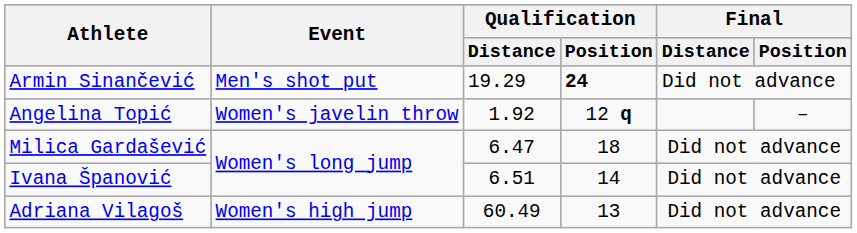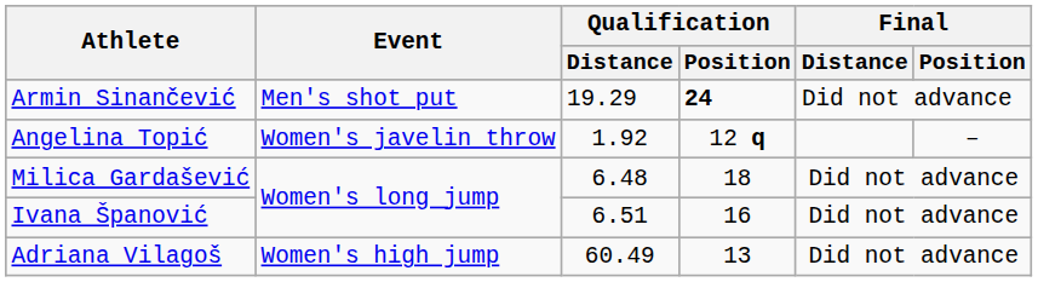 <table class=wikitable style="font-size:90%">
 <tr>
 <th rowspan="2">Athlete</th>
 <th rowspan="2">Event</th>
 <th colspan="2">Qualification</th>
 <th colspan="2">Final</th>
 </tr>
 <tr style="font-size:95%">
 <th>Distance</th>
 <th>Position</th>
 <th>Distance</th>
 <th>Position</th>
 </tr>
 <tr -align=center>
 <td align=left><a href='#'>Armin Sinančević</a></td>
 <td align=left><a href='#'>Men's shot put</a></td>
 <td>19.29</td>
 <td><strong>24</strong></td>
 <td colspan=2>Did not advance</td>
 </tr>
 <tr align=center>
 <td align=left><a href='#'>Angelina Topić</a></td>
 <td align=left><a href='#'>Women's javelin throw</a></td>
 <td>1.92</td>
 <td>12 <strong>q</strong></td>
 <td></td>
 <td>–</td>
 </tr>
 <tr align=center>
 <td align=left><a href='#'>Milica Gardašević</a></td>
 <td align=left rowspan=2><a href='#'>Women's long jump</a></td>
-<td>6.47</td>
+<td>6.48</td>
 <td>18</td>
 <td colspan=2>Did not advance</td>
 </tr>
 <tr align=center>
 <td align=left><a href='#'>Ivana Španović</a></td>
 <td>6.51</td>
-<td>14</td>
+<td>16</td>
 <td colspan=2>Did not advance</td>
 </tr>
 <tr align=center>
 <td align=left><a href='#'>Adriana Vilagoš</a></td>
 <td align=left><a href='#'>Women's high jump</a></td>
 <td>60.49</td>
 <td>13</td>
 <td colspan=2>Did not advance</td>
 </tr>
 </table>
